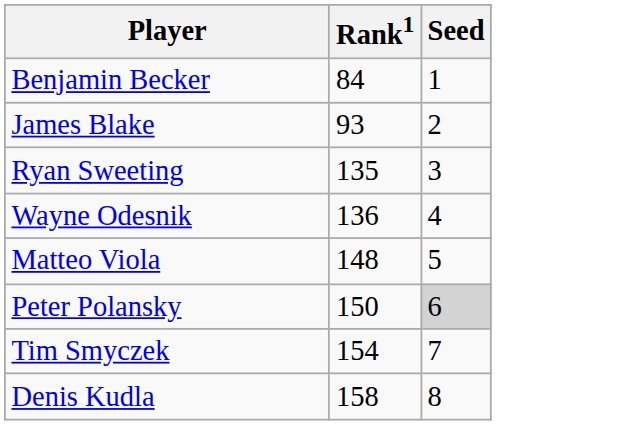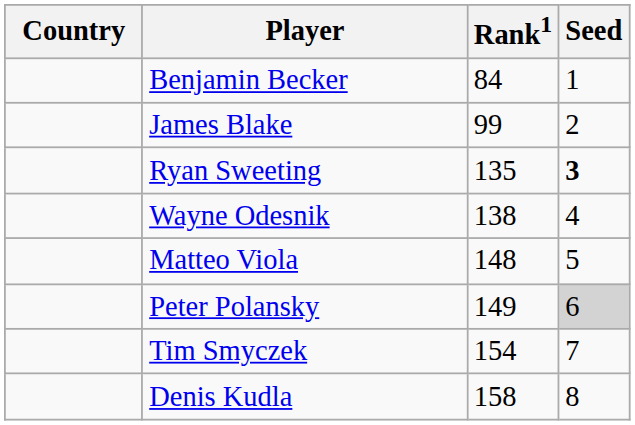 <table class="sortable wikitable">
 <tr>
+<th width="70">Country</th>
 <th width="175">Player</th>
 <th>Rank<sup>1</sup></th>
 <th>Seed</th>
 </tr>
 <tr>
+<td></td>
 <td><a href='#'>Benjamin Becker</a></td>
 <td>84</td>
 <td>1</td>
 </tr>
 <tr>
+<td></td>
 <td><a href='#'>James Blake</a></td>
-<td>93</td>
+<td>99</td>
 <td>2</td>
 </tr>
 <tr>
+<td></td>
 <td><a href='#'>Ryan Sweeting</a></td>
 <td>135</td>
-<td>3</td>
+<td><strong>3</strong></td>
 </tr>
 <tr>
+<td></td>
 <td><a href='#'>Wayne Odesnik</a></td>
-<td>136</td>
+<td>138</td>
 <td>4</td>
 </tr>
 <tr>
+<td></td>
 <td><a href='#'>Matteo Viola</a></td>
 <td>148</td>
 <td>5</td>
 </tr>
 <tr>
+<td></td>
 <td><a href='#'>Peter Polansky</a></td>
-<td>150</td>
+<td>149</td>
 <td style="background: lightgrey;">6</td>
 </tr>
 <tr>
+<td></td>
 <td><a href='#'>Tim Smyczek</a></td>
 <td>154</td>
 <td>7</td>
 </tr>
 <tr>
+<td></td>
 <td><a href='#'>Denis Kudla</a></td>
 <td>158</td>
 <td>8</td>
 </tr>
 </table>
